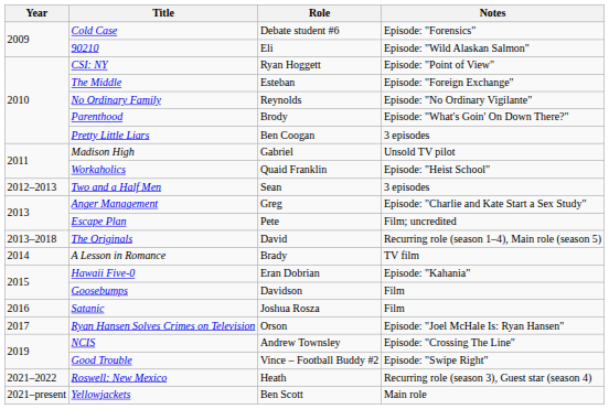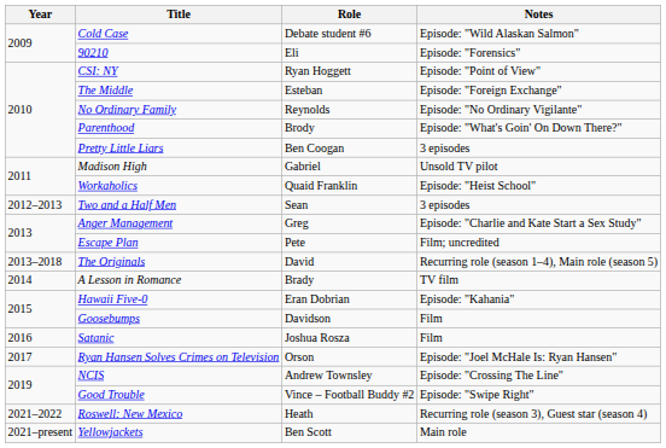 <table class="wikitable sortable plainrowheaders">
 <tr>
 <th>Year</th>
 <th>Title</th>
 <th>Role</th>
 <th class="unsortable">Notes</th>
 </tr>
 <tr>
 <td rowspan="2">2009</td>
 <td><em><a href='#'>Cold Case</a></em></td>
 <td>Debate student #6</td>
-<td>Episode: "Forensics"</td>
+<td>Episode: "Wild Alaskan Salmon"</td>
 </tr>
 <tr>
 <td data-sort-value="90210"><em><a href='#'>90210</a></em></td>
 <td>Eli</td>
-<td>Episode: "Wild Alaskan Salmon"</td>
+<td>Episode: "Forensics"</td>
 </tr>
 <tr>
 <td rowspan="5">2010</td>
 <td><em><a href='#'>CSI: NY</a></em></td>
 <td>Ryan Hoggett</td>
 <td>Episode: "Point of View"</td>
 </tr>
 <tr>
 <td data-sort-value="Middle, The"><em><a href='#'>The Middle</a></em></td>
 <td>Esteban</td>
 <td>Episode: "Foreign Exchange"</td>
 </tr>
 <tr>
 <td><em><a href='#'>No Ordinary Family</a></em></td>
 <td>Reynolds</td>
 <td>Episode: "No Ordinary Vigilante"</td>
 </tr>
 <tr>
 <td><em><a href='#'>Parenthood</a></em></td>
 <td>Brody</td>
 <td>Episode: "What's Goin' On Down There?"</td>
 </tr>
 <tr>
 <td><em><a href='#'>Pretty Little Liars</a></em></td>
 <td>Ben Coogan</td>
 <td>3 episodes</td>
 </tr>
 <tr>
 <td rowspan="2">2011</td>
 <td><em>Madison High</em></td>
 <td>Gabriel</td>
 <td>Unsold TV pilot</td>
 </tr>
 <tr>
 <td><em><a href='#'>Workaholics</a></em></td>
 <td>Quaid Franklin</td>
 <td>Episode: "Heist School"</td>
 </tr>
 <tr>
 <td>2012–2013</td>
 <td><em><a href='#'>Two and a Half Men</a></em></td>
 <td>Sean</td>
 <td>3 episodes</td>
 </tr>
 <tr>
 <td rowspan="2">2013</td>
 <td><em><a href='#'>Anger Management</a></em></td>
 <td>Greg</td>
 <td>Episode: "Charlie and Kate Start a Sex Study"</td>
 </tr>
 <tr>
 <td><em><a href='#'>Escape Plan</a></em></td>
 <td>Pete</td>
 <td>Film; uncredited</td>
 </tr>
 <tr>
 <td>2013–2018</td>
 <td data-sort-value="Originals, The"><em><a href='#'>The Originals</a></em></td>
 <td>David</td>
 <td>Recurring role (season 1–4), Main role (season 5)</td>
 </tr>
 <tr>
 <td>2014</td>
 <td data-sort-value="Lesson in Romance, A"><em>A Lesson in Romance</em></td>
 <td>Brady</td>
 <td>TV film</td>
 </tr>
 <tr>
 <td rowspan="2">2015</td>
 <td><em><a href='#'>Hawaii Five-0</a></em></td>
 <td>Eran Dobrian</td>
 <td>Episode: "Kahania"</td>
 </tr>
 <tr>
 <td><em><a href='#'>Goosebumps</a></em></td>
 <td>Davidson</td>
 <td>Film</td>
 </tr>
 <tr>
 <td>2016</td>
 <td><em><a href='#'>Satanic</a></em></td>
 <td>Joshua Rosza</td>
 <td>Film</td>
 </tr>
 <tr>
 <td>2017</td>
 <td><em><a href='#'>Ryan Hansen Solves Crimes on Television</a></em></td>
 <td>Orson</td>
 <td>Episode: "Joel McHale Is: Ryan Hansen"</td>
 </tr>
 <tr>
 <td rowspan="2">2019</td>
 <td><em><a href='#'>NCIS</a></em></td>
 <td>Andrew Townsley</td>
 <td>Episode: "Crossing The Line"</td>
 </tr>
 <tr>
 <td><em><a href='#'>Good Trouble</a></em></td>
 <td>Vince – Football Buddy #2</td>
 <td>Episode: "Swipe Right"</td>
 </tr>
 <tr>
 <td>2021–2022</td>
 <td><em><a href='#'>Roswell: New Mexico</a></em></td>
 <td>Heath</td>
 <td>Recurring role (season 3), Guest star (season 4)</td>
 </tr>
 <tr>
 <td>2021–present</td>
 <td><em><a href='#'>Yellowjackets</a></em></td>
 <td>Ben Scott</td>
 <td>Main role</td>
 </tr>
 </table>
